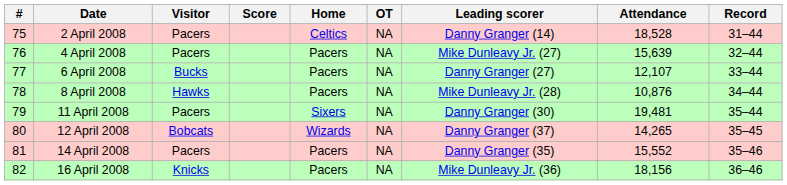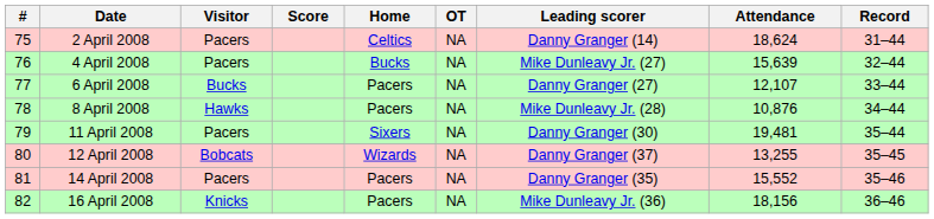 <table class="wikitable" width="80%" style="text-align:center;">
 <tr>
 <th>#</th>
 <th>Date</th>
 <th>Visitor</th>
 <th>Score</th>
 <th>Home</th>
 <th>OT</th>
 <th>Leading scorer</th>
 <th>Attendance</th>
 <th>Record</th>
 </tr>
 <tr bgcolor="#ffcccc">
 <td>75</td>
 <td>2 April 2008</td>
 <td>Pacers</td>
 <td></td>
 <td><a href='#'>Celtics</a></td>
 <td>NA</td>
 <td><a href='#'>Danny Granger</a> (14)</td>
-<td>18,528</td>
+<td>18,624</td>
 <td>31–44</td>
 </tr>
 <tr bgcolor="#bbffbb">
 <td>76</td>
 <td>4 April 2008</td>
 <td>Pacers</td>
 <td></td>
-<td>Pacers</td>
+<td><a href='#'>Bucks</a></td>
 <td>NA</td>
 <td><a href='#'>Mike Dunleavy Jr.</a> (27)</td>
 <td>15,639</td>
 <td>32–44</td>
 </tr>
 <tr bgcolor="#bbffbb">
 <td>77</td>
 <td>6 April 2008</td>
 <td><a href='#'>Bucks</a></td>
 <td></td>
 <td>Pacers</td>
 <td>NA</td>
 <td><a href='#'>Danny Granger</a> (27)</td>
 <td>12,107</td>
 <td>33–44</td>
 </tr>
 <tr bgcolor="#bbffbb">
 <td>78</td>
 <td>8 April 2008</td>
 <td><a href='#'>Hawks</a></td>
 <td></td>
 <td>Pacers</td>
 <td>NA</td>
 <td><a href='#'>Mike Dunleavy Jr.</a> (28)</td>
 <td>10,876</td>
 <td>34–44</td>
 </tr>
 <tr bgcolor="#bbffbb">
 <td>79</td>
 <td>11 April 2008</td>
 <td>Pacers</td>
 <td></td>
 <td><a href='#'>Sixers</a></td>
 <td>NA</td>
 <td><a href='#'>Danny Granger</a> (30)</td>
 <td>19,481</td>
 <td>35–44</td>
 </tr>
 <tr bgcolor="#ffcccc">
 <td>80</td>
 <td>12 April 2008</td>
 <td><a href='#'>Bobcats</a></td>
 <td></td>
 <td><a href='#'>Wizards</a></td>
 <td>NA</td>
 <td><a href='#'>Danny Granger</a> (37)</td>
-<td>14,265</td>
+<td>13,255</td>
 <td>35–45</td>
 </tr>
 <tr bgcolor="#ffcccc">
 <td>81</td>
 <td>14 April 2008</td>
 <td>Pacers</td>
 <td></td>
 <td>Pacers</td>
 <td>NA</td>
 <td><a href='#'>Danny Granger</a> (35)</td>
 <td>15,552</td>
 <td>35–46</td>
 </tr>
 <tr bgcolor="#bbffbb">
 <td>82</td>
 <td>16 April 2008</td>
 <td><a href='#'>Knicks</a></td>
 <td></td>
 <td>Pacers</td>
 <td>NA</td>
 <td><a href='#'>Mike Dunleavy Jr.</a> (36)</td>
 <td>18,156</td>
 <td>36–46</td>
 </tr>
 </table>
